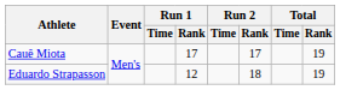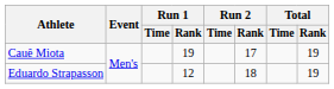 <table class="wikitable" style="font-size:90%">
 <tr>
 <th rowspan="2">Athlete</th>
 <th rowspan="2">Event</th>
 <th colspan="2">Run 1</th>
 <th colspan="2">Run 2</th>
 <th colspan="2">Total</th>
 </tr>
 <tr style="font-size:95%">
 <th>Time</th>
 <th>Rank</th>
 <th>Time</th>
 <th>Rank</th>
 <th>Time</th>
 <th>Rank</th>
 </tr>
 <tr align=center>
 <td align=left><a href='#'>Cauê Miota</a></td>
 <td rowspan=2 align=left><a href='#'>Men's</a></td>
 <td></td>
-<td>17</td>
+<td>19</td>
 <td></td>
 <td>17</td>
 <td></td>
 <td>19</td>
 </tr>
 <tr align=center>
 <td align=left><a href='#'>Eduardo Strapasson</a></td>
 <td></td>
 <td>12</td>
 <td></td>
 <td>18</td>
 <td></td>
 <td>19</td>
 </tr>
 </table>
